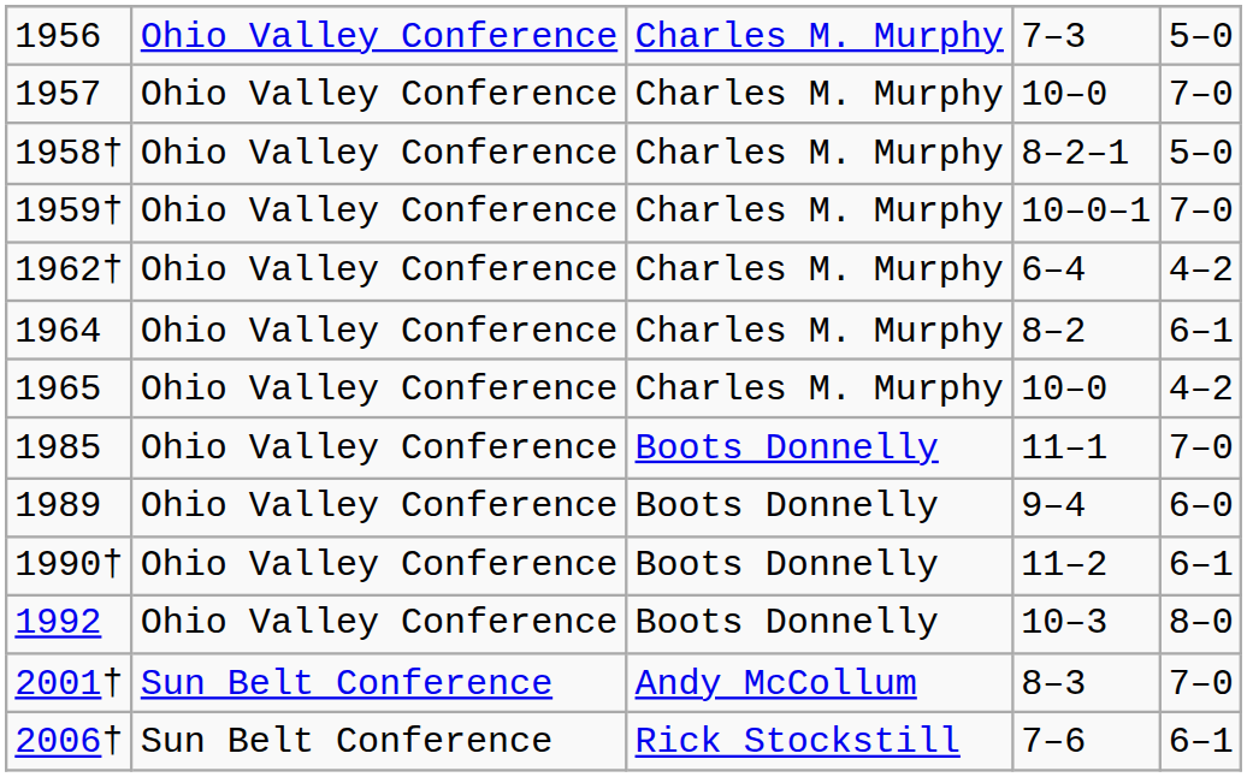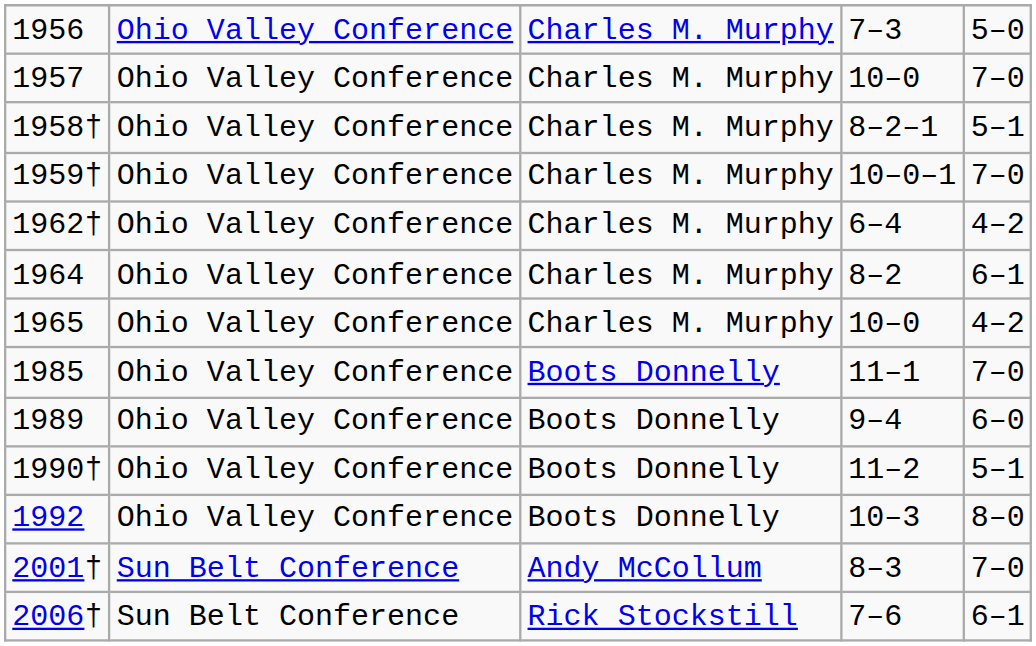 <table class="wikitable">
 <tr>
 </tr>
 <tr>
 <td>1956</td>
 <td><a href='#'>Ohio Valley Conference</a></td>
 <td><a href='#'>Charles M. Murphy</a></td>
 <td>7–3</td>
 <td>5–0</td>
 </tr>
 <tr>
 <td>1957</td>
 <td>Ohio Valley Conference</td>
 <td>Charles M. Murphy</td>
 <td>10–0</td>
 <td>7–0</td>
 </tr>
 <tr>
 <td>1958†</td>
 <td>Ohio Valley Conference</td>
 <td>Charles M. Murphy</td>
 <td>8–2–1</td>
-<td>5–0</td>
+<td>5–1</td>
 </tr>
 <tr>
 <td>1959†</td>
 <td>Ohio Valley Conference</td>
 <td>Charles M. Murphy</td>
 <td>10–0–1</td>
 <td>7–0</td>
 </tr>
 <tr>
 <td>1962†</td>
 <td>Ohio Valley Conference</td>
 <td>Charles M. Murphy</td>
 <td>6–4</td>
 <td>4–2 </td>
 </tr>
 <tr>
 <td>1964</td>
 <td>Ohio Valley Conference</td>
 <td>Charles M. Murphy</td>
 <td>8–2</td>
 <td>6–1</td>
 </tr>
 <tr>
 <td>1965</td>
 <td>Ohio Valley Conference</td>
 <td>Charles M. Murphy</td>
 <td>10–0</td>
 <td>4–2 </td>
 </tr>
 <tr>
 <td>1985</td>
 <td>Ohio Valley Conference</td>
 <td><a href='#'>Boots Donnelly</a></td>
 <td>11–1</td>
 <td>7–0</td>
 </tr>
 <tr>
 <td>1989</td>
 <td>Ohio Valley Conference</td>
 <td>Boots Donnelly</td>
 <td>9–4</td>
 <td>6–0</td>
 </tr>
 <tr>
 <td>1990†</td>
 <td>Ohio Valley Conference</td>
 <td>Boots Donnelly</td>
 <td>11–2</td>
-<td>6–1</td>
+<td>5–1</td>
 </tr>
 <tr>
 <td><a href='#'>1992</a></td>
 <td>Ohio Valley Conference</td>
 <td>Boots Donnelly</td>
 <td>10–3</td>
 <td>8–0</td>
 </tr>
 <tr>
 <td><a href='#'>2001</a>†</td>
 <td><a href='#'>Sun Belt Conference</a></td>
 <td><a href='#'>Andy McCollum</a></td>
 <td>8–3</td>
 <td>7–0</td>
 </tr>
 <tr>
 <td><a href='#'>2006</a>†</td>
 <td>Sun Belt Conference</td>
 <td><a href='#'>Rick Stockstill</a></td>
 <td>7–6</td>
 <td>6–1</td>
 </tr>
 </table>
